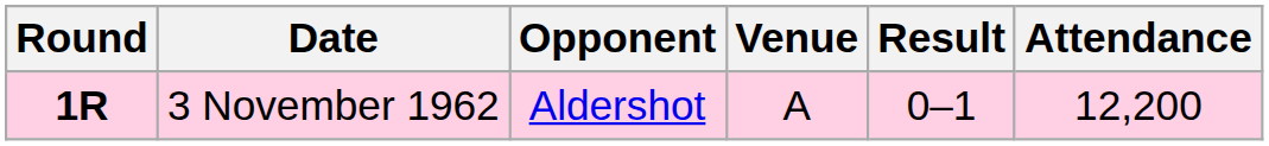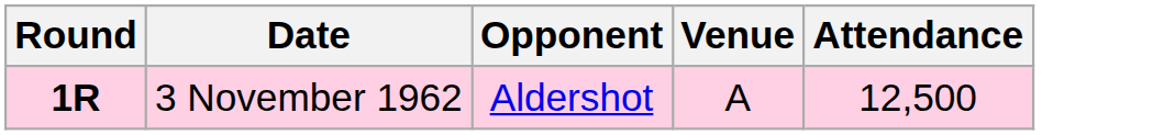 <table style="text-align:center;" class="wikitable sortable">
 <tr>
 <th>Round</th>
 <th>Date</th>
 <th>Opponent</th>
 <th>Venue</th>
-<th>Result</th>
 <th>Attendance</th>
 </tr>
 <tr style="background:#ffd0e3;">
 <td><strong>1R</strong></td>
 <td>3 November 1962</td>
 <td><a href='#'>Aldershot</a></td>
 <td>A</td>
-<td>0–1</td>
-<td>12,200</td>
+<td>12,500</td>
 </tr>
 </table>
